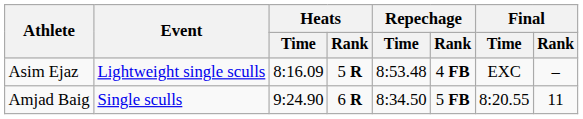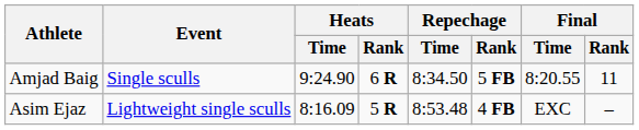 <table class=wikitable style=font-size:90%;text-align:center>
 <tr>
 <th rowspan=2>Athlete</th>
 <th rowspan=2>Event</th>
 <th colspan=2>Heats</th>
 <th colspan=2>Repechage</th>
 <th colspan=2>Final</th>
 </tr>
 <tr style="font-size:95%">
 <th>Time</th>
 <th>Rank</th>
 <th>Time</th>
 <th>Rank</th>
 <th>Time</th>
 <th>Rank</th>
 </tr>
 <tr>
+<td align=left>Amjad Baig</td>
+<td align=left><a href='#'>Single sculls</a></td>
+<td>9:24.90</td>
+<td>6 <strong>R</strong></td>
+<td>8:34.50</td>
+<td>5 <strong>FB</strong></td>
+<td>8:20.55</td>
+<td>11</td>
+</tr>
+<tr>
 <td align=left>Asim Ejaz</td>
 <td align=left><a href='#'>Lightweight single sculls</a></td>
 <td>8:16.09</td>
 <td>5 <strong>R</strong></td>
 <td>8:53.48</td>
 <td>4 <strong>FB</strong></td>
 <td>EXC</td>
 <td>–</td>
 </tr>
-<tr>
-<td align=left>Amjad Baig</td>
-<td align=left><a href='#'>Single sculls</a></td>
-<td>9:24.90</td>
-<td>6 <strong>R</strong></td>
-<td>8:34.50</td>
-<td>5 <strong>FB</strong></td>
-<td>8:20.55</td>
-<td>11</td>
-</tr>
 </table>
